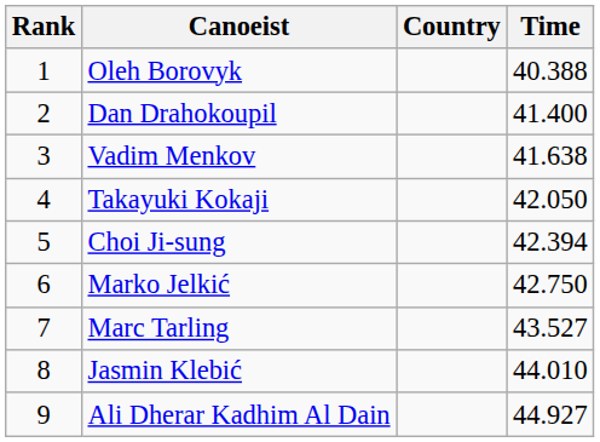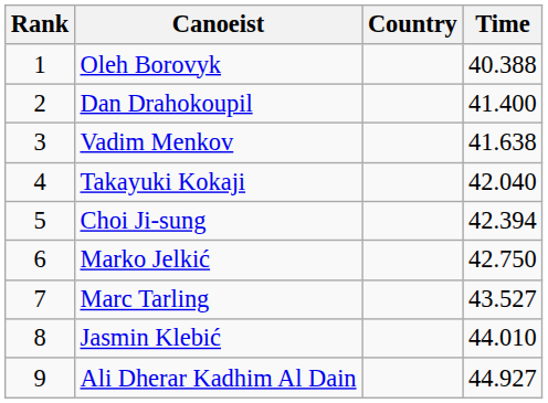 <table class="wikitable" style="text-align:center">
 <tr>
 <th>Rank</th>
 <th>Canoeist</th>
 <th>Country</th>
 <th>Time</th>
 </tr>
 <tr>
 <td>1</td>
 <td align="left"><a href='#'>Oleh Borovyk</a></td>
 <td align="left"></td>
 <td>40.388</td>
 </tr>
 <tr>
 <td>2</td>
 <td align="left"><a href='#'>Dan Drahokoupil</a></td>
 <td align="left"></td>
 <td>41.400</td>
 </tr>
 <tr>
 <td>3</td>
 <td align="left"><a href='#'>Vadim Menkov</a></td>
 <td align="left"></td>
 <td>41.638</td>
 </tr>
 <tr>
 <td>4</td>
 <td align="left"><a href='#'>Takayuki Kokaji</a></td>
 <td align="left"></td>
-<td>42.050</td>
+<td>42.040</td>
 </tr>
 <tr>
 <td>5</td>
 <td align="left"><a href='#'>Choi Ji-sung</a></td>
 <td align="left"></td>
 <td>42.394</td>
 </tr>
 <tr>
 <td>6</td>
 <td align="left"><a href='#'>Marko Jelkić</a></td>
 <td align="left"></td>
 <td>42.750</td>
 </tr>
 <tr>
 <td>7</td>
 <td align="left"><a href='#'>Marc Tarling</a></td>
 <td align="left"></td>
 <td>43.527</td>
 </tr>
 <tr>
 <td>8</td>
 <td align="left"><a href='#'>Jasmin Klebić</a></td>
 <td align="left"></td>
 <td>44.010</td>
 </tr>
 <tr>
 <td>9</td>
 <td align="left"><a href='#'>Ali Dherar Kadhim Al Dain</a></td>
 <td align="left"></td>
 <td>44.927</td>
 </tr>
 </table>
